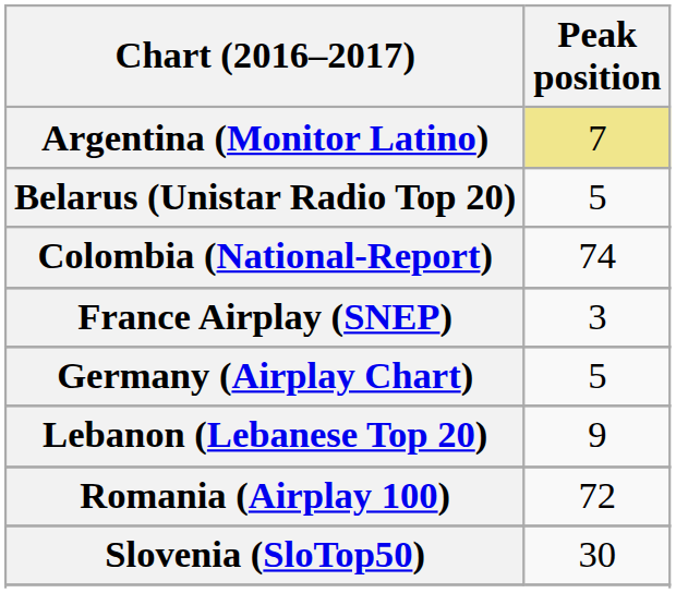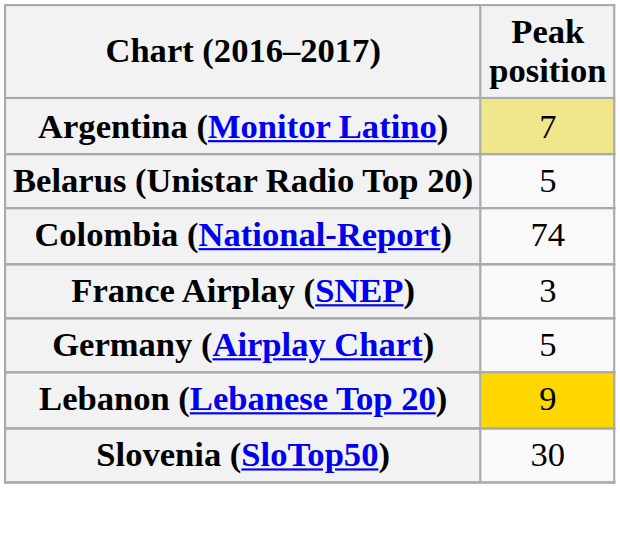 <table class="wikitable sortable plainrowheaders" style="text-align:center">
 <tr>
 <th>Chart (2016–2017)</th>
 <th>Peak<br> position</th>
 </tr>
 <tr>
 <th scope="row">Argentina (<a href='#'>Monitor Latino</a>)</th>
 <td style="background: khaki;">7</td>
 </tr>
 <tr>
 </tr>
 <tr>
 </tr>
 <tr>
 <th scope="row">Belarus (Unistar Radio Top 20)</th>
 <td>5</td>
 </tr>
 <tr>
 </tr>
 <tr>
 </tr>
 <tr>
 </tr>
 <tr>
 </tr>
 <tr>
 </tr>
 <tr>
 </tr>
 <tr>
 </tr>
 <tr>
 <th scope="row">Colombia (<a href='#'>National-Report</a>)</th>
 <td>74</td>
 </tr>
 <tr>
 </tr>
 <tr>
 </tr>
 <tr>
 </tr>
 <tr>
 </tr>
 <tr>
 </tr>
 <tr>
 </tr>
 <tr>
 <th scope="row">France Airplay (<a href='#'>SNEP</a>)</th>
 <td style="text-align:center;">3</td>
 </tr>
 <tr>
 </tr>
 <tr>
 <th scope="row">Germany (<a href='#'>Airplay Chart</a>)</th>
 <td>5</td>
 </tr>
 <tr>
 </tr>
 <tr>
 </tr>
 <tr>
 </tr>
 <tr>
 </tr>
 <tr>
 </tr>
 <tr>
 <th scope="row">Lebanon (<a href='#'>Lebanese Top 20</a>)</th>
-<td>9</td>
+<td style="background: gold;">9</td>
 </tr>
 <tr>
 </tr>
 <tr>
 </tr>
 <tr>
 </tr>
 <tr>
 </tr>
 <tr>
 </tr>
 <tr>
-</tr>
-<tr>
-<th scope="row">Romania (<a href='#'>Airplay 100</a>)</th>
-<td>72</td>
 </tr>
 <tr>
 </tr>
 <tr>
 </tr>
 <tr>
 </tr>
 <tr>
 </tr>
 <tr>
 <th scope="row">Slovenia (<a href='#'>SloTop50</a>)</th>
 <td>30</td>
 </tr>
 <tr>
 </tr>
 <tr>
 </tr>
 <tr>
 </tr>
 <tr>
 </tr>
 <tr>
 </tr>
 <tr>
 </tr>
 <tr>
 </tr>
 <tr>
 </tr>
 <tr>
 </tr>
 <tr>
 </tr>
 <tr>
 </tr>
 <tr>
 </tr>
 <tr>
 </tr>
 </table>
